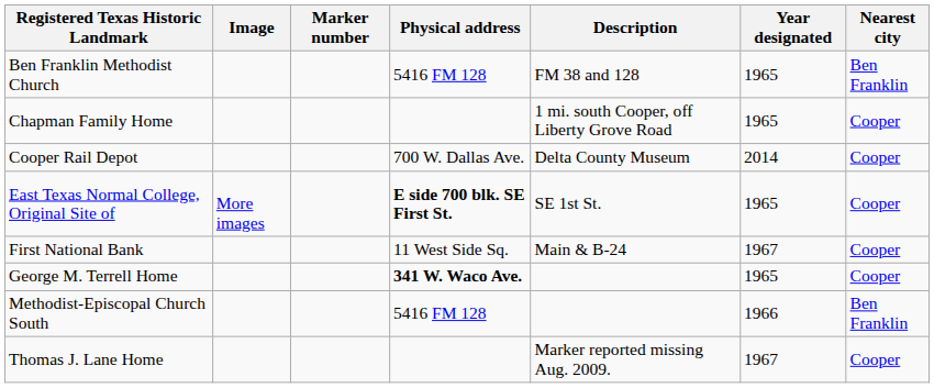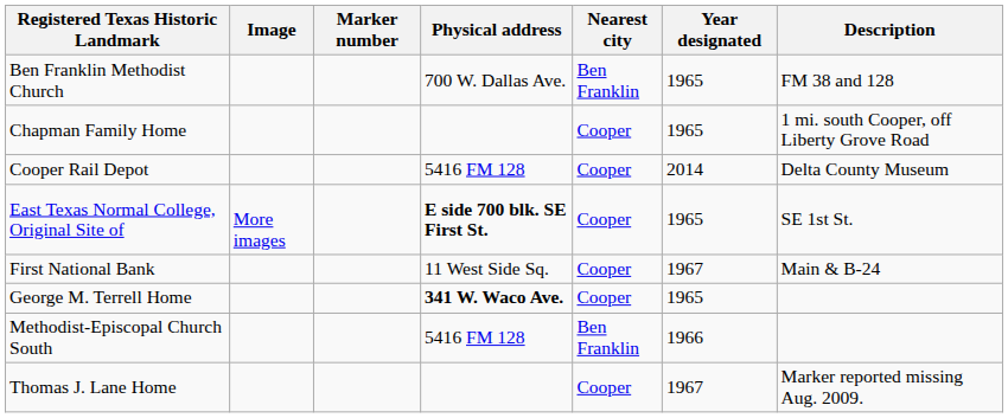 <table class="wikitable sortable">
 <tr>
 <th>Registered Texas Historic Landmark</th>
 <th>Image</th>
 <th>Marker number</th>
 <th>Physical address</th>
+<th>Nearest city</th>
+<th>Year designated</th>
 <th>Description</th>
-<th>Year designated</th>
-<th>Nearest city</th>
 </tr>
 <tr>
 <td>Ben Franklin Methodist Church</td>
 <td></td>
 <td></td>
-<td>5416 <a href='#'>FM 128</a><br></td>
+<td>700 W. Dallas Ave.<br></td>
+<td><a href='#'>Ben Franklin</a></td>
+<td>1965</td>
 <td>FM 38 and 128</td>
-<td>1965</td>
-<td><a href='#'>Ben Franklin</a></td>
 </tr>
 <tr>
 <td>Chapman Family Home</td>
 <td></td>
 <td></td>
 <td></td>
+<td><a href='#'>Cooper</a></td>
+<td>1965</td>
 <td>1 mi. south Cooper, off Liberty Grove Road</td>
-<td>1965</td>
-<td><a href='#'>Cooper</a></td>
 </tr>
 <tr>
 <td>Cooper Rail Depot</td>
 <td></td>
 <td></td>
-<td>700 W. Dallas Ave.<br></td>
+<td>5416 <a href='#'>FM 128</a><br></td>
+<td><a href='#'>Cooper</a></td>
+<td>2014</td>
 <td>Delta County Museum</td>
-<td>2014</td>
-<td><a href='#'>Cooper</a></td>
 </tr>
 <tr>
 <td><a href='#'>East Texas Normal College, Original Site of</a></td>
 <td><br> <a href='#'>More images</a></td>
 <td></td>
 <td><strong>E side 700 blk. SE First St.<br></strong></td>
+<td><a href='#'>Cooper</a></td>
+<td>1965</td>
 <td>SE 1st St.</td>
-<td>1965</td>
-<td><a href='#'>Cooper</a></td>
 </tr>
 <tr>
 <td>First National Bank</td>
 <td></td>
 <td></td>
 <td>11 West Side Sq.<br></td>
+<td><a href='#'>Cooper</a></td>
+<td>1967</td>
 <td>Main & B-24</td>
-<td>1967</td>
-<td><a href='#'>Cooper</a></td>
 </tr>
 <tr>
 <td>George M. Terrell Home</td>
 <td></td>
 <td></td>
 <td><strong>341 W. Waco Ave. <br></strong></td>
+<td><a href='#'>Cooper</a></td>
+<td>1965</td>
 <td></td>
-<td>1965</td>
-<td><a href='#'>Cooper</a></td>
 </tr>
 <tr>
 <td>Methodist-Episcopal Church South</td>
 <td></td>
 <td></td>
 <td>5416 <a href='#'>FM 128</a><br></td>
+<td><a href='#'>Ben Franklin</a></td>
+<td>1966</td>
 <td></td>
-<td>1966</td>
-<td><a href='#'>Ben Franklin</a></td>
 </tr>
 <tr>
 <td>Thomas J. Lane Home</td>
 <td></td>
 <td></td>
 <td></td>
+<td><a href='#'>Cooper</a></td>
+<td>1967</td>
 <td>Marker reported missing Aug. 2009.</td>
-<td>1967</td>
-<td><a href='#'>Cooper</a></td>
 </tr>
 </table>
